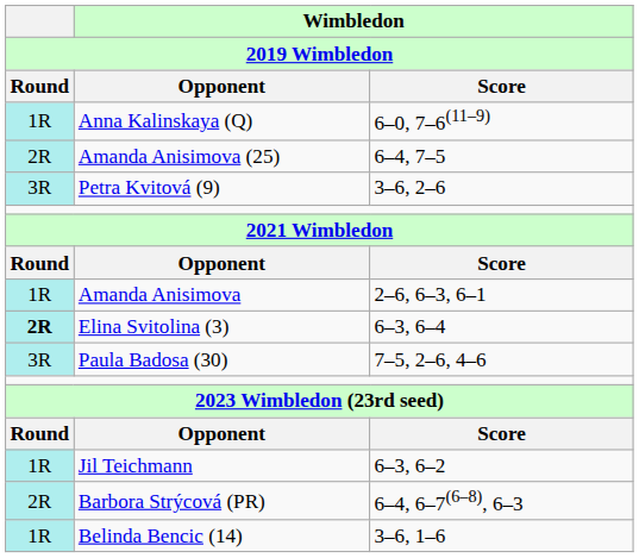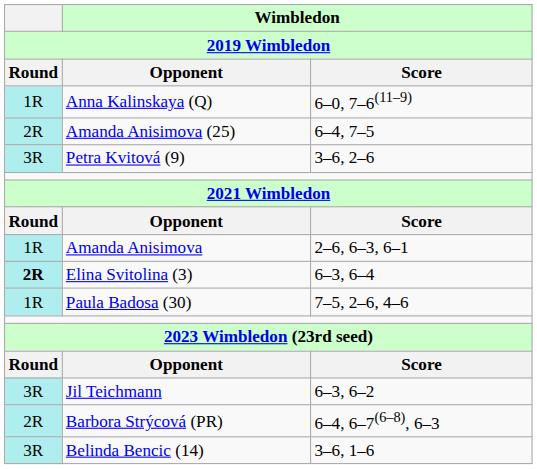 <table class="wikitable">
 <tr>
 <th></th>
 <th colspan=2 style="background:#cfc;">Wimbledon</th>
 </tr>
 <tr>
 <th colspan=3 style="background:#cfc;"><a href='#'>2019 Wimbledon</a></th>
 </tr>
 <tr>
 <th>Round</th>
 <th width=225>Opponent</th>
 <th width=200>Score</th>
 </tr>
 <tr>
 <td style="text-align:center; background:#afeeee;">1R</td>
 <td> <a href='#'>Anna Kalinskaya</a> (Q)</td>
 <td>6–0, 7–6<sup>(11–9)</sup></td>
 </tr>
 <tr>
 <td style="text-align:center; background:#afeeee;">2R</td>
 <td> <a href='#'>Amanda Anisimova</a> (25)</td>
 <td>6–4, 7–5</td>
 </tr>
 <tr>
 <td style="text-align:center; background:#afeeee;">3R</td>
 <td> <a href='#'>Petra Kvitová</a> (9)</td>
 <td>3–6, 2–6</td>
 </tr>
 <tr>
 <td colspan=3></td>
 </tr>
 <tr>
 <th colspan=3 style="background:#cfc;"><a href='#'>2021 Wimbledon</a></th>
 </tr>
 <tr>
 <th>Round</th>
 <th width=225>Opponent</th>
 <th width=200>Score</th>
 </tr>
 <tr>
 <td style="text-align:center; background:#afeeee;">1R</td>
 <td> <a href='#'>Amanda Anisimova</a></td>
 <td>2–6, 6–3, 6–1</td>
 </tr>
 <tr>
 <td style="text-align:center; background:#afeeee;"><strong>2R</strong></td>
 <td> <a href='#'>Elina Svitolina</a> (3)</td>
 <td>6–3, 6–4</td>
 </tr>
 <tr>
-<td style="text-align:center; background:#afeeee;">3R</td>
+<td style="text-align:center; background:#afeeee;">1R</td>
 <td> <a href='#'>Paula Badosa</a> (30)</td>
 <td>7–5, 2–6, 4–6</td>
 </tr>
 <tr>
 <td colspan=3></td>
 </tr>
 <tr>
 <th colspan=3 style="background:#cfc;"><a href='#'>2023 Wimbledon</a> (23rd seed)</th>
 </tr>
 <tr>
 <th>Round</th>
 <th width=225>Opponent</th>
 <th width=200>Score</th>
 </tr>
 <tr>
-<td style="text-align:center; background:#afeeee;">1R</td>
+<td style="text-align:center; background:#afeeee;">3R</td>
 <td> <a href='#'>Jil Teichmann</a></td>
 <td>6–3, 6–2</td>
 </tr>
 <tr>
 <td style="text-align:center; background:#afeeee;">2R</td>
 <td> <a href='#'>Barbora Strýcová</a> (PR)</td>
 <td>6–4, 6–7<sup>(6–8)</sup>, 6–3</td>
 </tr>
 <tr>
-<td style="text-align:center; background:#afeeee;">1R</td>
+<td style="text-align:center; background:#afeeee;">3R</td>
 <td> <a href='#'>Belinda Bencic</a> (14)</td>
 <td>3–6, 1–6</td>
 </tr>
 </table>
